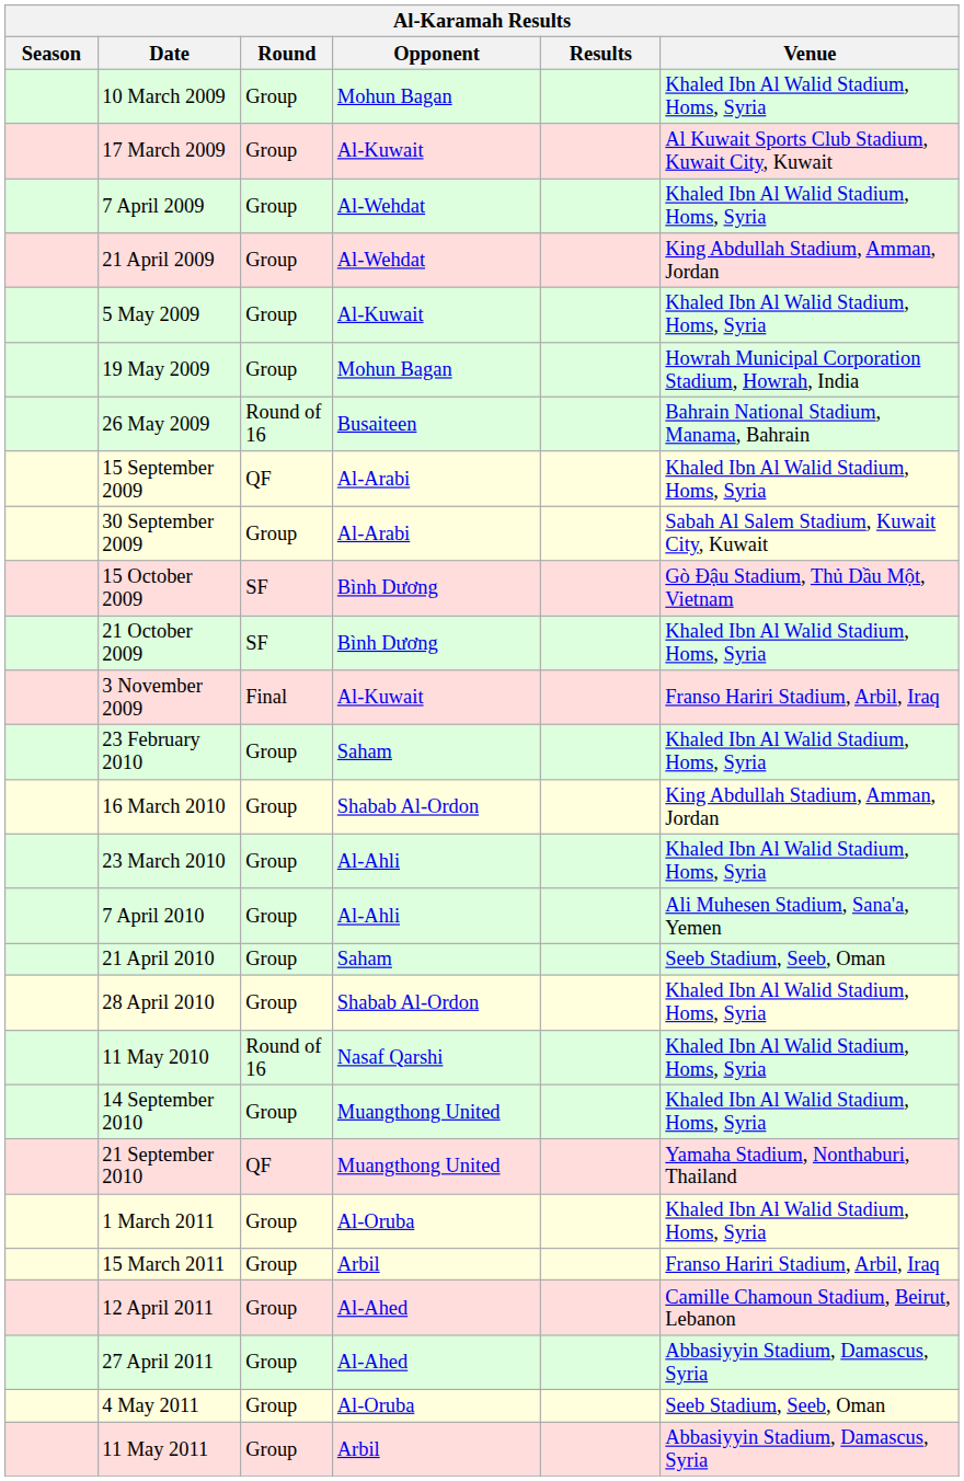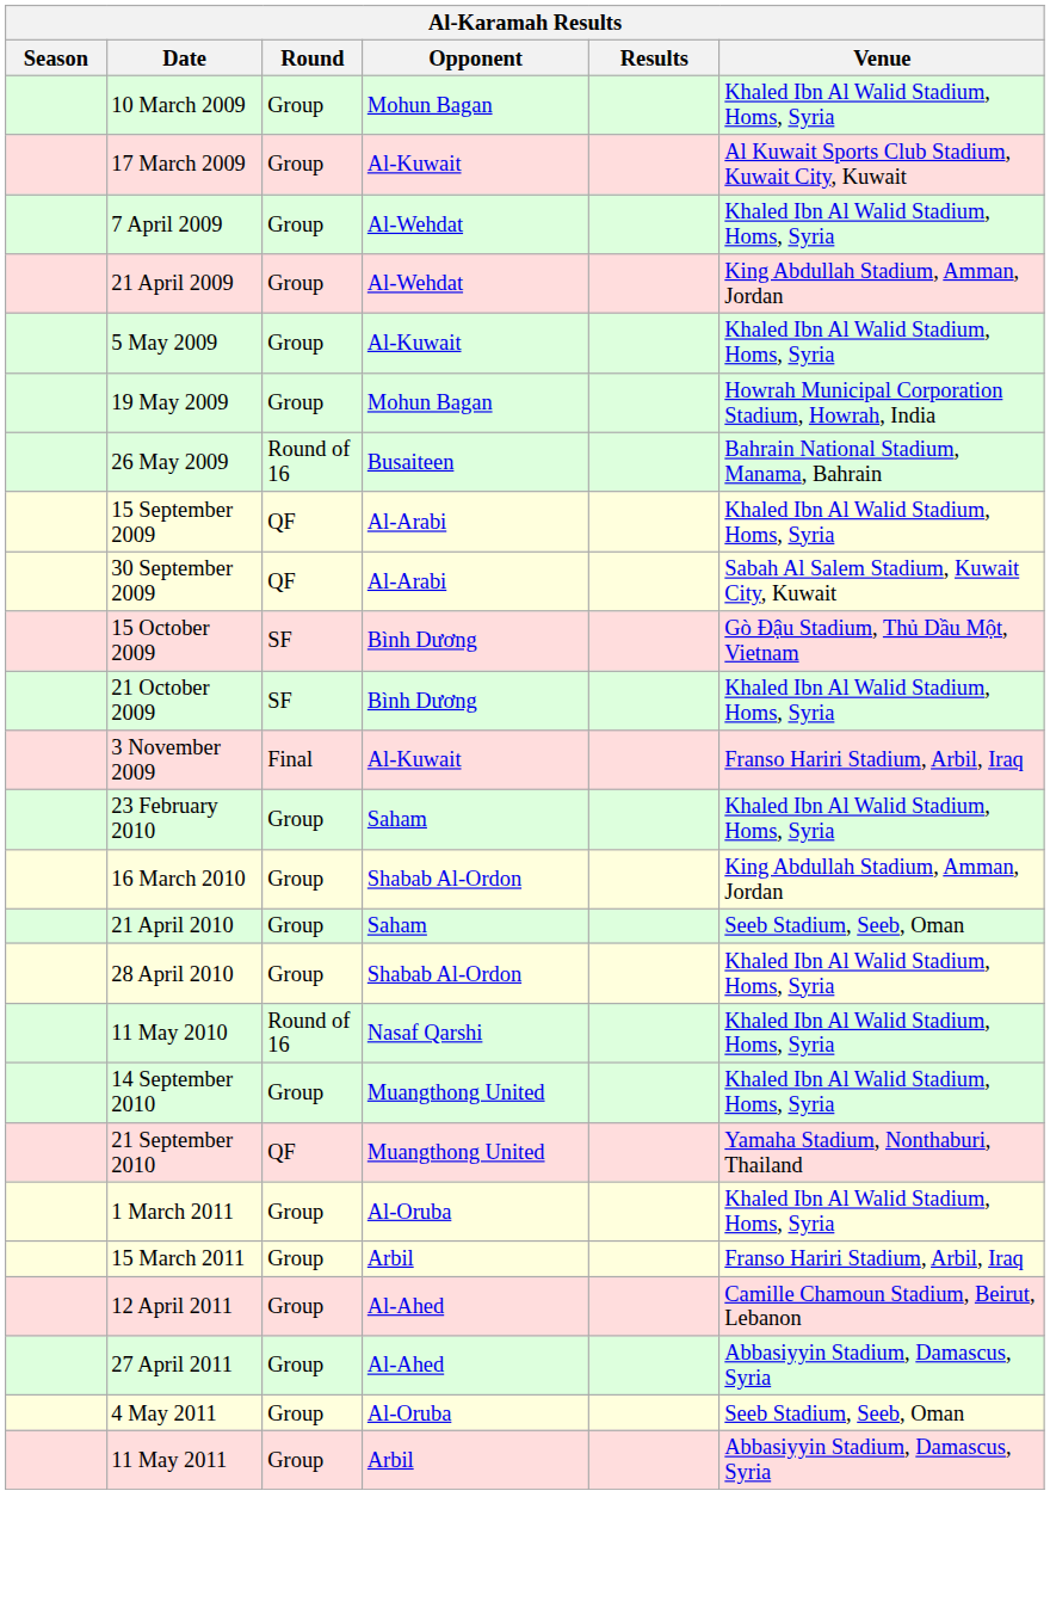 <table width=60% class="wikitable" style="text-align:">
 <tr>
 <th colspan=6>Al-Karamah Results</th>
 </tr>
 <tr>
 <th width=1%>Season</th>
 <th width=2%>Date</th>
 <th width=1%>Round</th>
 <th width=4%>Opponent</th>
 <th width=2%>Results</th>
 <th width=8%>Venue</th>
 </tr>
 <tr bgcolor=#ddffdd>
 <td></td>
 <td>10 March 2009</td>
 <td>Group</td>
 <td> <a href='#'>Mohun Bagan</a></td>
 <td></td>
 <td><a href='#'>Khaled Ibn Al Walid Stadium</a>, <a href='#'>Homs</a>, <a href='#'>Syria</a></td>
 </tr>
 <tr bgcolor=#ffdddd>
 <td></td>
 <td>17 March 2009</td>
 <td>Group</td>
 <td> <a href='#'>Al-Kuwait</a></td>
 <td></td>
 <td><a href='#'>Al Kuwait Sports Club Stadium</a>, <a href='#'>Kuwait City</a>, Kuwait</td>
 </tr>
 <tr bgcolor=#ddffdd>
 <td></td>
 <td>7 April 2009</td>
 <td>Group</td>
 <td> <a href='#'>Al-Wehdat</a></td>
 <td></td>
 <td><a href='#'>Khaled Ibn Al Walid Stadium</a>, <a href='#'>Homs</a>, <a href='#'>Syria</a></td>
 </tr>
 <tr bgcolor=#ffdddd>
 <td></td>
 <td>21 April 2009</td>
 <td>Group</td>
 <td> <a href='#'>Al-Wehdat</a></td>
 <td></td>
 <td><a href='#'>King Abdullah Stadium</a>, <a href='#'>Amman</a>, Jordan</td>
 </tr>
 <tr bgcolor=#ddffdd>
 <td></td>
 <td>5 May 2009</td>
 <td>Group</td>
 <td> <a href='#'>Al-Kuwait</a></td>
 <td></td>
 <td><a href='#'>Khaled Ibn Al Walid Stadium</a>, <a href='#'>Homs</a>, <a href='#'>Syria</a></td>
 </tr>
 <tr bgcolor=#ddffdd>
 <td></td>
 <td>19 May 2009</td>
 <td>Group</td>
 <td> <a href='#'>Mohun Bagan</a></td>
 <td></td>
 <td><a href='#'>Howrah Municipal Corporation Stadium</a>, <a href='#'>Howrah</a>, India</td>
 </tr>
 <tr bgcolor=#ddffdd>
 <td></td>
 <td>26 May 2009</td>
 <td>Round of 16</td>
 <td> <a href='#'>Busaiteen</a></td>
 <td></td>
 <td><a href='#'>Bahrain National Stadium</a>, <a href='#'>Manama</a>, Bahrain</td>
 </tr>
 <tr bgcolor=#ffffdd>
 <td></td>
 <td>15 September 2009</td>
 <td>QF</td>
 <td> <a href='#'>Al-Arabi</a></td>
 <td></td>
 <td><a href='#'>Khaled Ibn Al Walid Stadium</a>, <a href='#'>Homs</a>, <a href='#'>Syria</a></td>
 </tr>
 <tr bgcolor=#ffffdd>
 <td></td>
 <td>30 September 2009</td>
-<td>Group</td>
+<td>QF</td>
 <td> <a href='#'>Al-Arabi</a></td>
 <td></td>
 <td><a href='#'>Sabah Al Salem Stadium</a>, <a href='#'>Kuwait City</a>, Kuwait</td>
 </tr>
 <tr bgcolor=#ffdddd>
 <td></td>
 <td>15 October 2009</td>
 <td>SF</td>
 <td> <a href='#'>Bình Dương</a></td>
 <td></td>
 <td><a href='#'>Gò Đậu Stadium</a>, <a href='#'>Thủ Dầu Một</a>, <a href='#'>Vietnam</a></td>
 </tr>
 <tr bgcolor=#ddffdd>
 <td></td>
 <td>21 October 2009</td>
 <td>SF</td>
 <td> <a href='#'>Bình Dương</a></td>
 <td></td>
 <td><a href='#'>Khaled Ibn Al Walid Stadium</a>, <a href='#'>Homs</a>, <a href='#'>Syria</a></td>
 </tr>
 <tr bgcolor=#ffdddd>
 <td></td>
 <td>3 November 2009</td>
 <td>Final</td>
 <td> <a href='#'>Al-Kuwait</a></td>
 <td></td>
 <td><a href='#'>Franso Hariri Stadium</a>, <a href='#'>Arbil</a>, <a href='#'>Iraq</a></td>
 </tr>
 <tr bgcolor=#ddffdd>
 <td></td>
 <td>23 February 2010</td>
 <td>Group</td>
 <td> <a href='#'>Saham</a></td>
 <td></td>
 <td><a href='#'>Khaled Ibn Al Walid Stadium</a>, <a href='#'>Homs</a>, <a href='#'>Syria</a></td>
 </tr>
 <tr bgcolor=#ffffdd>
 <td></td>
 <td>16 March 2010</td>
 <td>Group</td>
 <td> <a href='#'>Shabab Al-Ordon</a></td>
 <td></td>
 <td><a href='#'>King Abdullah Stadium</a>, <a href='#'>Amman</a>, Jordan</td>
-</tr>
-<tr bgcolor=#ddffdd>
-<td></td>
-<td>23 March 2010</td>
-<td>Group</td>
-<td> <a href='#'>Al-Ahli</a></td>
-<td></td>
-<td><a href='#'>Khaled Ibn Al Walid Stadium</a>, <a href='#'>Homs</a>, <a href='#'>Syria</a></td>
-</tr>
-<tr bgcolor=#ddffdd>
-<td></td>
-<td>7 April 2010</td>
-<td>Group</td>
-<td> <a href='#'>Al-Ahli</a></td>
-<td></td>
-<td><a href='#'>Ali Muhesen Stadium</a>, <a href='#'>Sana'a</a>, Yemen</td>
 </tr>
 <tr bgcolor=#ddffdd>
 <td></td>
 <td>21 April 2010</td>
 <td>Group</td>
 <td> <a href='#'>Saham</a></td>
 <td></td>
 <td><a href='#'>Seeb Stadium</a>, <a href='#'>Seeb</a>, Oman</td>
 </tr>
 <tr bgcolor=#ffffdd>
 <td></td>
 <td>28 April 2010</td>
 <td>Group</td>
 <td> <a href='#'>Shabab Al-Ordon</a></td>
 <td></td>
 <td><a href='#'>Khaled Ibn Al Walid Stadium</a>, <a href='#'>Homs</a>, <a href='#'>Syria</a></td>
 </tr>
 <tr bgcolor=#ddffdd>
 <td></td>
 <td>11 May 2010</td>
 <td>Round of 16</td>
 <td> <a href='#'>Nasaf Qarshi</a></td>
 <td></td>
 <td><a href='#'>Khaled Ibn Al Walid Stadium</a>, <a href='#'>Homs</a>, <a href='#'>Syria</a></td>
 </tr>
 <tr bgcolor=#ddffdd>
 <td></td>
 <td>14 September 2010</td>
 <td>Group</td>
 <td> <a href='#'>Muangthong United</a></td>
 <td></td>
 <td><a href='#'>Khaled Ibn Al Walid Stadium</a>, <a href='#'>Homs</a>, <a href='#'>Syria</a></td>
 </tr>
 <tr bgcolor=#ffdddd>
 <td></td>
 <td>21 September 2010</td>
 <td>QF</td>
 <td> <a href='#'>Muangthong United</a></td>
 <td></td>
 <td><a href='#'>Yamaha Stadium</a>, <a href='#'>Nonthaburi</a>, Thailand</td>
 </tr>
 <tr bgcolor=#ffffdd>
 <td></td>
 <td>1 March 2011</td>
 <td>Group</td>
 <td> <a href='#'>Al-Oruba</a></td>
 <td></td>
 <td><a href='#'>Khaled Ibn Al Walid Stadium</a>, <a href='#'>Homs</a>, <a href='#'>Syria</a></td>
 </tr>
 <tr bgcolor=#ffffdd>
 <td></td>
 <td>15 March 2011</td>
 <td>Group</td>
 <td> <a href='#'>Arbil</a></td>
 <td></td>
 <td><a href='#'>Franso Hariri Stadium</a>, <a href='#'>Arbil</a>, <a href='#'>Iraq</a></td>
 </tr>
 <tr bgcolor=#ffdddd>
 <td></td>
 <td>12 April 2011</td>
 <td>Group</td>
 <td> <a href='#'>Al-Ahed</a></td>
 <td></td>
 <td><a href='#'>Camille Chamoun Stadium</a>, <a href='#'>Beirut</a>, Lebanon</td>
 </tr>
 <tr bgcolor=#ddffdd>
 <td></td>
 <td>27 April 2011</td>
 <td>Group</td>
 <td> <a href='#'>Al-Ahed</a></td>
 <td></td>
 <td><a href='#'>Abbasiyyin Stadium</a>, <a href='#'>Damascus</a>, <a href='#'>Syria</a></td>
 </tr>
 <tr bgcolor=#ffffdd>
 <td></td>
 <td>4 May 2011</td>
 <td>Group</td>
 <td> <a href='#'>Al-Oruba</a></td>
 <td></td>
 <td><a href='#'>Seeb Stadium</a>, <a href='#'>Seeb</a>, Oman</td>
 </tr>
 <tr bgcolor=#ffdddd>
 <td></td>
 <td>11 May 2011</td>
 <td>Group</td>
 <td> <a href='#'>Arbil</a></td>
 <td></td>
 <td><a href='#'>Abbasiyyin Stadium</a>, <a href='#'>Damascus</a>, <a href='#'>Syria</a></td>
 </tr>
 </table>
